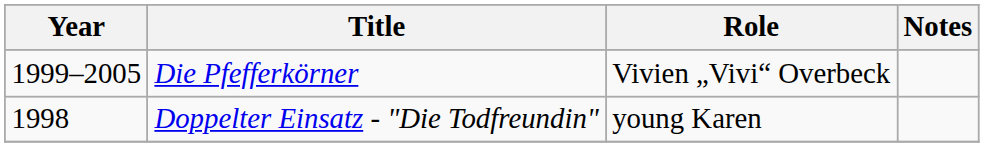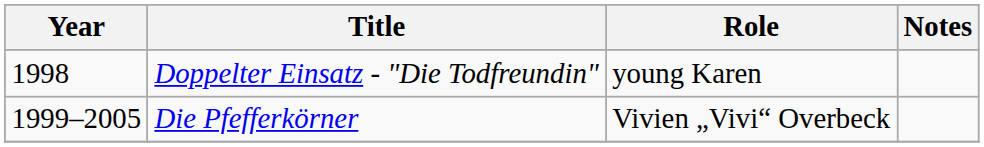 <table class="wikitable sortable">
 <tr>
 <th>Year</th>
 <th>Title</th>
 <th>Role</th>
 <th class="unsortable">Notes</th>
 </tr>
 <tr>
+<td>1998</td>
+<td><em><a href='#'>Doppelter Einsatz</a> - "Die Todfreundin"</em></td>
+<td>young Karen</td>
+<td></td>
+</tr>
+<tr>
 <td>1999–2005</td>
 <td><em><a href='#'>Die Pfefferkörner</a></em></td>
 <td>Vivien „Vivi“ Overbeck</td>
 <td></td>
 </tr>
 <tr>
-<td>1998</td>
-<td><em><a href='#'>Doppelter Einsatz</a> - "Die Todfreundin"</em></td>
-<td>young Karen</td>
-<td></td>
-</tr>
-<tr>
 </tr>
 </table>
